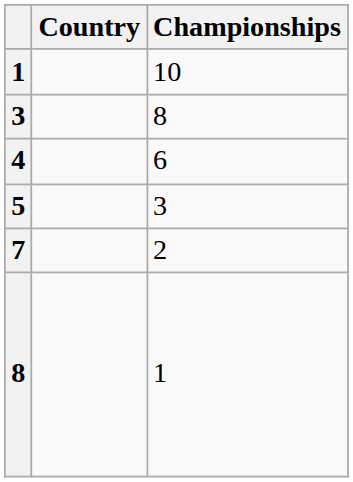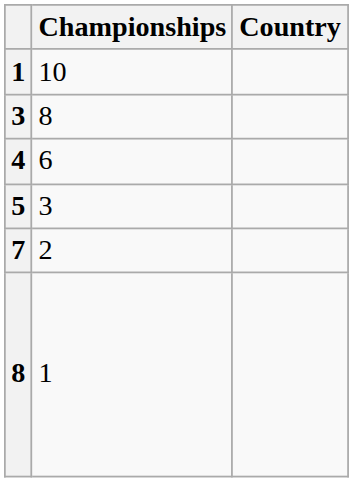 <table class="sort wikitable sortable">
 <tr>
 <th></th>
+<th>Championships</th>
 <th>Country</th>
-<th>Championships</th>
 </tr>
 <tr>
 <th>1</th>
+<td>10</td>
 <td align="left"><br></td>
-<td>10</td>
 </tr>
 <tr>
 <th>3</th>
+<td>8</td>
 <td align="left"></td>
-<td>8</td>
 </tr>
 <tr>
 <th>4</th>
+<td>6</td>
 <td align="left"></td>
-<td>6</td>
 </tr>
 <tr>
 <th>5</th>
+<td>3</td>
 <td align="left"><br></td>
-<td>3</td>
 </tr>
 <tr>
 <th>7</th>
+<td>2</td>
 <td align="left"></td>
-<td>2</td>
 </tr>
 <tr>
 <th>8</th>
+<td>1</td>
 <td align="left"><br><br><br><br><br><br></td>
-<td>1</td>
 </tr>
 </table>
